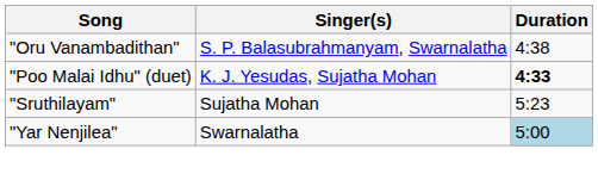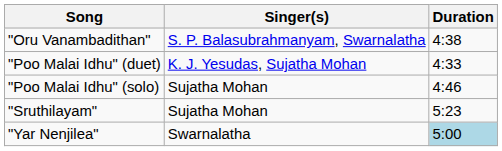 <table class="wikitable" style="font-size:95%;">
 <tr>
 <th>Song</th>
 <th>Singer(s)</th>
 <th>Duration</th>
 </tr>
 <tr>
 <td>"Oru Vanambadithan"</td>
 <td><a href='#'>S. P. Balasubrahmanyam</a>, <a href='#'>Swarnalatha</a></td>
 <td>4:38</td>
 </tr>
 <tr>
 <td>"Poo Malai Idhu" (duet)</td>
 <td><a href='#'>K. J. Yesudas</a>, <a href='#'>Sujatha Mohan</a></td>
-<td><strong>4:33</strong></td>
+<td>4:33</td>
+</tr>
+<tr>
+<td>"Poo Malai Idhu" (solo)</td>
+<td>Sujatha Mohan</td>
+<td>4:46</td>
 </tr>
 <tr>
 <td>"Sruthilayam"</td>
 <td>Sujatha Mohan</td>
 <td>5:23</td>
 </tr>
 <tr>
 <td>"Yar Nenjilea"</td>
 <td>Swarnalatha</td>
 <td style="background: lightblue;">5:00</td>
 </tr>
 </table>
